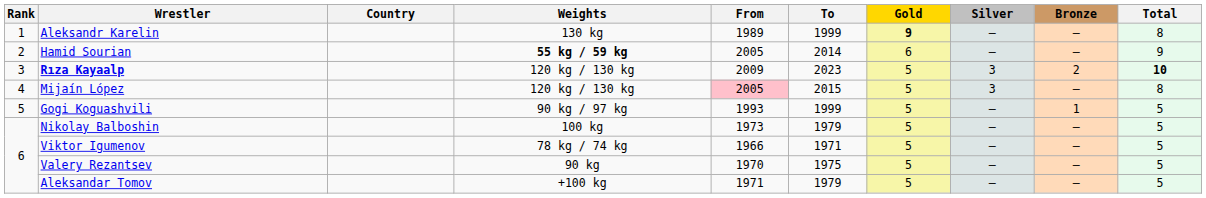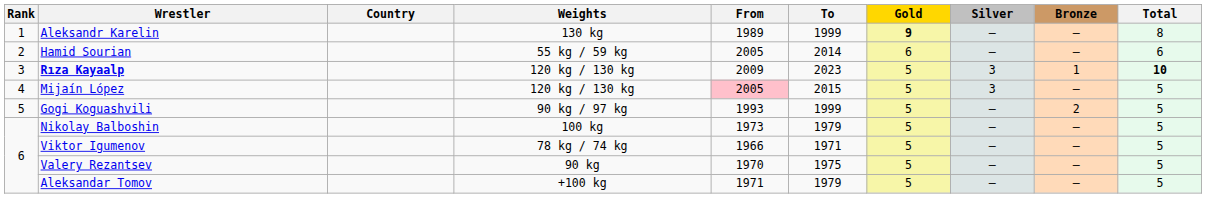 <table class="wikitable plainrowheaders" width=85% style="text-align:center;">
 <tr style="background-color:#EDEDED;">
 <th class="hintergrundfarbe5" style="width:1em">Rank</th>
 <th class="hintergrundfarbe5">Wrestler</th>
 <th class="hintergrundfarbe5">Country</th>
 <th class="hintergrundfarbe5">Weights</th>
 <th class="hintergrundfarbe5">From</th>
 <th class="hintergrundfarbe5">To</th>
 <th style="background:    gold; width:7%">Gold</th>
 <th style="background:  silver; width:7%">Silver</th>
 <th style="background: #CC9966; width:7%">Bronze</th>
 <th class="hintergrundfarbe5" style="width:7%">Total</th>
 </tr>
 <tr>
 <td>1</td>
 <td align="left"><a href='#'>Aleksandr Karelin</a></td>
 <td align="left"><br></td>
 <td>130 kg</td>
 <td>1989</td>
 <td>1999</td>
 <td bgcolor="#F7F6A8"><strong>9</strong></td>
 <td bgcolor="#DCE5E5">–</td>
 <td bgcolor="#FFDAB9">–</td>
 <td bgcolor="#E7FAEC">8</td>
 </tr>
 <tr align="center">
 <td>2</td>
 <td align="left"><a href='#'>Hamid Sourian</a></td>
 <td align="left"></td>
-<td><strong>55 kg / 59 kg</strong></td>
+<td>55 kg / 59 kg</td>
 <td>2005</td>
 <td>2014</td>
 <td bgcolor="#F7F6A8">6</td>
 <td bgcolor="#DCE5E5">–</td>
 <td bgcolor="#FFDAB9">–</td>
-<td bgcolor="#E7FAEC">9</td>
+<td bgcolor="#E7FAEC">6</td>
 </tr>
 <tr align="center">
 <td>3</td>
 <td align="left"><strong><a href='#'>Rıza Kayaalp</a></strong></td>
 <td align="left"></td>
 <td>120 kg / 130 kg</td>
 <td>2009</td>
 <td>2023</td>
 <td bgcolor="#F7F6A8">5</td>
 <td bgcolor="#DCE5E5">3</td>
-<td bgcolor="#FFDAB9">2</td>
+<td bgcolor="#FFDAB9">1</td>
 <td bgcolor="#E7FAEC"><strong>10</strong></td>
 </tr>
 <tr align="center">
 <td>4</td>
 <td align="left"><a href='#'>Mijaín López</a></td>
 <td align="left"></td>
 <td>120 kg / 130 kg</td>
 <td style="background: pink;">2005</td>
 <td>2015</td>
 <td bgcolor="#F7F6A8">5</td>
 <td bgcolor="#DCE5E5">3</td>
 <td bgcolor="#FFDAB9">–</td>
-<td bgcolor="#E7FAEC">8</td>
+<td bgcolor="#E7FAEC">5</td>
 </tr>
 <tr align="center">
 <td>5</td>
 <td align="left"><a href='#'>Gogi Koguashvili</a></td>
 <td align="left"></td>
 <td>90 kg / 97 kg</td>
 <td>1993</td>
 <td>1999</td>
 <td bgcolor="#F7F6A8">5</td>
 <td bgcolor="#DCE5E5">–</td>
-<td bgcolor="#FFDAB9">1</td>
+<td bgcolor="#FFDAB9">2</td>
 <td bgcolor="#E7FAEC">5</td>
 </tr>
 <tr align="center">
 <td rowspan="4">6</td>
 <td align="left"><a href='#'>Nikolay Balboshin</a></td>
 <td align="left"></td>
 <td>100 kg</td>
 <td>1973</td>
 <td>1979</td>
 <td bgcolor="#F7F6A8">5</td>
 <td bgcolor="#DCE5E5">–</td>
 <td bgcolor="#FFDAB9">–</td>
 <td bgcolor="#E7FAEC">5</td>
 </tr>
 <tr align="center">
 <td align="left"><a href='#'>Viktor Igumenov</a></td>
 <td align="left"></td>
 <td>78 kg / 74 kg</td>
 <td>1966</td>
 <td>1971</td>
 <td bgcolor="#F7F6A8">5</td>
 <td bgcolor="#DCE5E5">–</td>
 <td bgcolor="#FFDAB9">–</td>
 <td bgcolor="#E7FAEC">5</td>
 </tr>
 <tr align="center">
 <td align="left"><a href='#'>Valery Rezantsev</a></td>
 <td align="left"></td>
 <td>90 kg</td>
 <td>1970</td>
 <td>1975</td>
 <td bgcolor="#F7F6A8">5</td>
 <td bgcolor="#DCE5E5">–</td>
 <td bgcolor="#FFDAB9">–</td>
 <td bgcolor="#E7FAEC">5</td>
 </tr>
 <tr align="center">
 <td align="left"><a href='#'>Aleksandar Tomov</a></td>
 <td align="left"></td>
 <td>+100 kg</td>
 <td>1971</td>
 <td>1979</td>
 <td bgcolor="#F7F6A8">5</td>
 <td bgcolor="#DCE5E5">–</td>
 <td bgcolor="#FFDAB9">–</td>
 <td bgcolor="#E7FAEC">5</td>
 </tr>
 </table>
